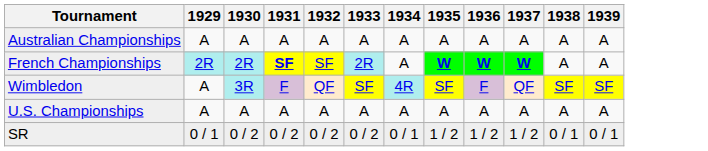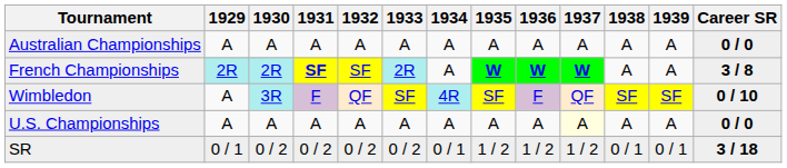 <table class="wikitable">
 <tr>
 <th>Tournament</th>
 <th>1929</th>
 <th>1930</th>
 <th>1931</th>
 <th>1932</th>
 <th>1933</th>
 <th>1934</th>
 <th>1935</th>
 <th>1936</th>
 <th>1937</th>
 <th>1938</th>
 <th>1939</th>
+<th>Career SR</th>
 </tr>
 <tr>
 <td style="background:#EFEFEF;"><a href='#'>Australian Championships</a></td>
 <td align="center">A</td>
 <td align="center">A</td>
 <td align="center">A</td>
 <td align="center">A</td>
 <td align="center">A</td>
 <td align="center">A</td>
 <td align="center">A</td>
 <td align="center">A</td>
 <td align="center">A</td>
 <td align="center">A</td>
 <td align="center">A</td>
+<td align="center" style="background:#EFEFEF;"><strong>0 / 0</strong></td>
 </tr>
 <tr>
 <td style="background:#EFEFEF;"><a href='#'>French Championships</a></td>
 <td align="center" style="background:#afeeee;"><a href='#'>2R</a></td>
 <td align="center" style="background:#afeeee;"><a href='#'>2R</a></td>
 <td align="center" style="background:yellow;"><strong><a href='#'>SF</a></strong></td>
 <td align="center" style="background:yellow;"><a href='#'>SF</a></td>
 <td align="center" style="background:#afeeee;"><a href='#'>2R</a></td>
 <td align="center">A</td>
 <td align="center" style="background:#00ff00;"><strong><a href='#'>W</a></strong></td>
 <td align="center" style="background:#00ff00;"><strong><a href='#'>W</a></strong></td>
 <td align="center" style="background:#00ff00;"><strong><a href='#'>W</a></strong></td>
 <td align="center">A</td>
 <td align="center">A</td>
+<td align="center" style="background:#EFEFEF;"><strong>3 / 8</strong></td>
 </tr>
 <tr>
 <td style="background:#EFEFEF;"><a href='#'>Wimbledon</a></td>
 <td align="center">A</td>
 <td align="center" style="background:#afeeee;"><a href='#'>3R</a></td>
 <td align="center" style="background:#D8BFD8;"><a href='#'>F</a></td>
 <td align="center" style="background:#ffebcd;"><a href='#'>QF</a></td>
 <td align="center" style="background:yellow;"><a href='#'>SF</a></td>
 <td align="center" style="background:#afeeee;"><a href='#'>4R</a></td>
 <td align="center" style="background:yellow;"><a href='#'>SF</a></td>
 <td align="center" style="background:#D8BFD8;"><a href='#'>F</a></td>
 <td align="center" style="background:#ffebcd;"><a href='#'>QF</a></td>
 <td align="center" style="background:yellow;"><a href='#'>SF</a></td>
 <td align="center" style="background:yellow;"><a href='#'>SF</a></td>
+<td align="center" style="background:#EFEFEF;"><strong>0 / 10</strong></td>
 </tr>
 <tr>
 <td style="background:#EFEFEF;"><a href='#'>U.S. Championships</a></td>
 <td align="center">A</td>
 <td align="center">A</td>
 <td align="center">A</td>
 <td align="center">A</td>
 <td align="center">A</td>
 <td align="center">A</td>
 <td align="center">A</td>
 <td align="center">A</td>
+<td align="center" style="background: lightyellow;">A</td>
 <td align="center">A</td>
 <td align="center">A</td>
-<td align="center">A</td>
+<td align="center" style="background:#EFEFEF;"><strong>0 / 0</strong></td>
 </tr>
 <tr>
 <td style="background:#EFEFEF;">SR</td>
 <td align="center" style="background:#EFEFEF;">0 / 1</td>
 <td align="center" style="background:#EFEFEF;">0 / 2</td>
 <td align="center" style="background:#EFEFEF;">0 / 2</td>
 <td align="center" style="background:#EFEFEF;">0 / 2</td>
 <td align="center" style="background:#EFEFEF;">0 / 2</td>
 <td align="center" style="background:#EFEFEF;">0 / 1</td>
 <td align="center" style="background:#EFEFEF;">1 / 2</td>
 <td align="center" style="background:#EFEFEF;">1 / 2</td>
 <td align="center" style="background:#EFEFEF;">1 / 2</td>
 <td align="center" style="background:#EFEFEF;">0 / 1</td>
 <td align="center" style="background:#EFEFEF;">0 / 1</td>
+<td align="center" style="background:#EFEFEF;"><strong>3 / 18</strong></td>
 </tr>
 </table>
